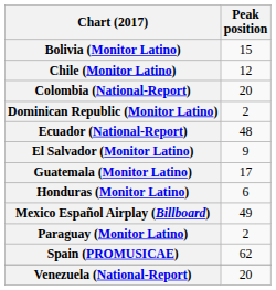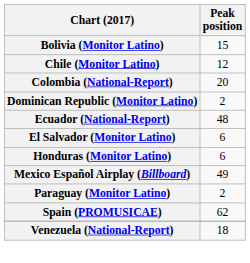 <table class="wikitable sortable plainrowheaders" style="text-align:center">
 <tr>
 <th scope="col">Chart (2017)</th>
 <th scope="col">Peak<br> position</th>
 </tr>
 <tr>
 <th scope="row">Bolivia (<a href='#'>Monitor Latino</a>)</th>
 <td>15</td>
 </tr>
 <tr>
 <th scope="row">Chile (<a href='#'>Monitor Latino</a>)</th>
 <td>12</td>
 </tr>
 <tr>
 <th scope="row">Colombia (<a href='#'>National-Report</a>)</th>
 <td>20</td>
 </tr>
 <tr>
 <th scope="row">Dominican Republic (<a href='#'>Monitor Latino</a>)</th>
 <td>2</td>
 </tr>
 <tr>
 <th scope="row">Ecuador (<a href='#'>National-Report</a>)</th>
 <td>48</td>
 </tr>
 <tr>
 <th scope="row">El Salvador (<a href='#'>Monitor Latino</a>)</th>
-<td>9</td>
-</tr>
-<tr>
-<th scope="row">Guatemala (<a href='#'>Monitor Latino</a>)</th>
-<td>17</td>
+<td>6</td>
 </tr>
 <tr>
 <th scope="row">Honduras (<a href='#'>Monitor Latino</a>)</th>
 <td>6</td>
 </tr>
 <tr>
 <th scope="row">Mexico Español Airplay (<a href='#'><em>Billboard</em></a>)</th>
 <td>49</td>
 </tr>
 <tr>
 <th scope="row">Paraguay (<a href='#'>Monitor Latino</a>)</th>
 <td>2</td>
 </tr>
 <tr>
 <th scope="row">Spain (<a href='#'>PROMUSICAE</a>)</th>
 <td>62</td>
 </tr>
 <tr>
 </tr>
 <tr>
 </tr>
 <tr>
 </tr>
 <tr>
 </tr>
 <tr>
 <th scope="row">Venezuela (<a href='#'>National-Report</a>)</th>
-<td>20</td>
+<td>18</td>
 </tr>
 </table>
